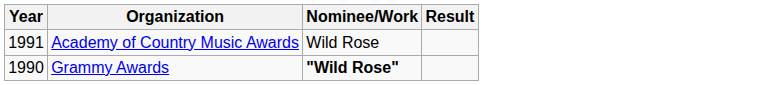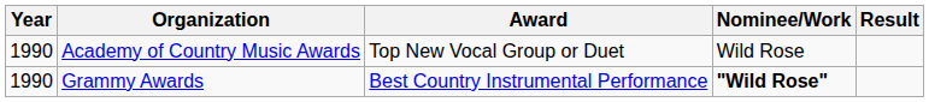 <table class="wikitable">
 <tr>
 <th>Year</th>
 <th>Organization</th>
+<th>Award</th>
 <th>Nominee/Work</th>
 <th>Result</th>
 </tr>
 <tr>
-<td>1991</td>
+<td>1990</td>
 <td><a href='#'>Academy of Country Music Awards</a></td>
+<td>Top New Vocal Group or Duet</td>
 <td>Wild Rose</td>
 <td></td>
 </tr>
 <tr>
 <td>1990</td>
 <td><a href='#'>Grammy Awards</a></td>
+<td><a href='#'>Best Country Instrumental Performance</a></td>
 <td><strong>"Wild Rose"</strong></td>
 <td></td>
 </tr>
 </table>
